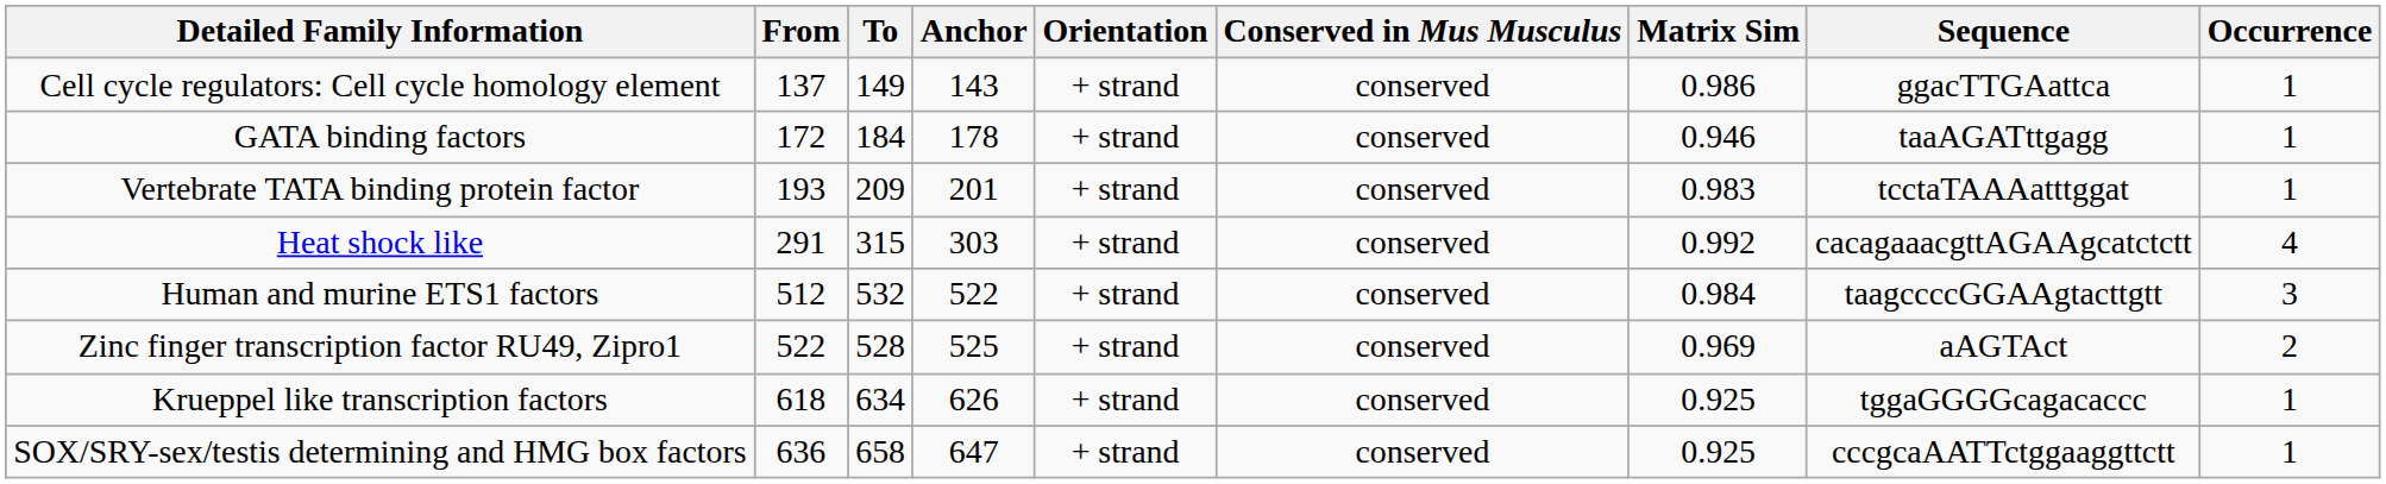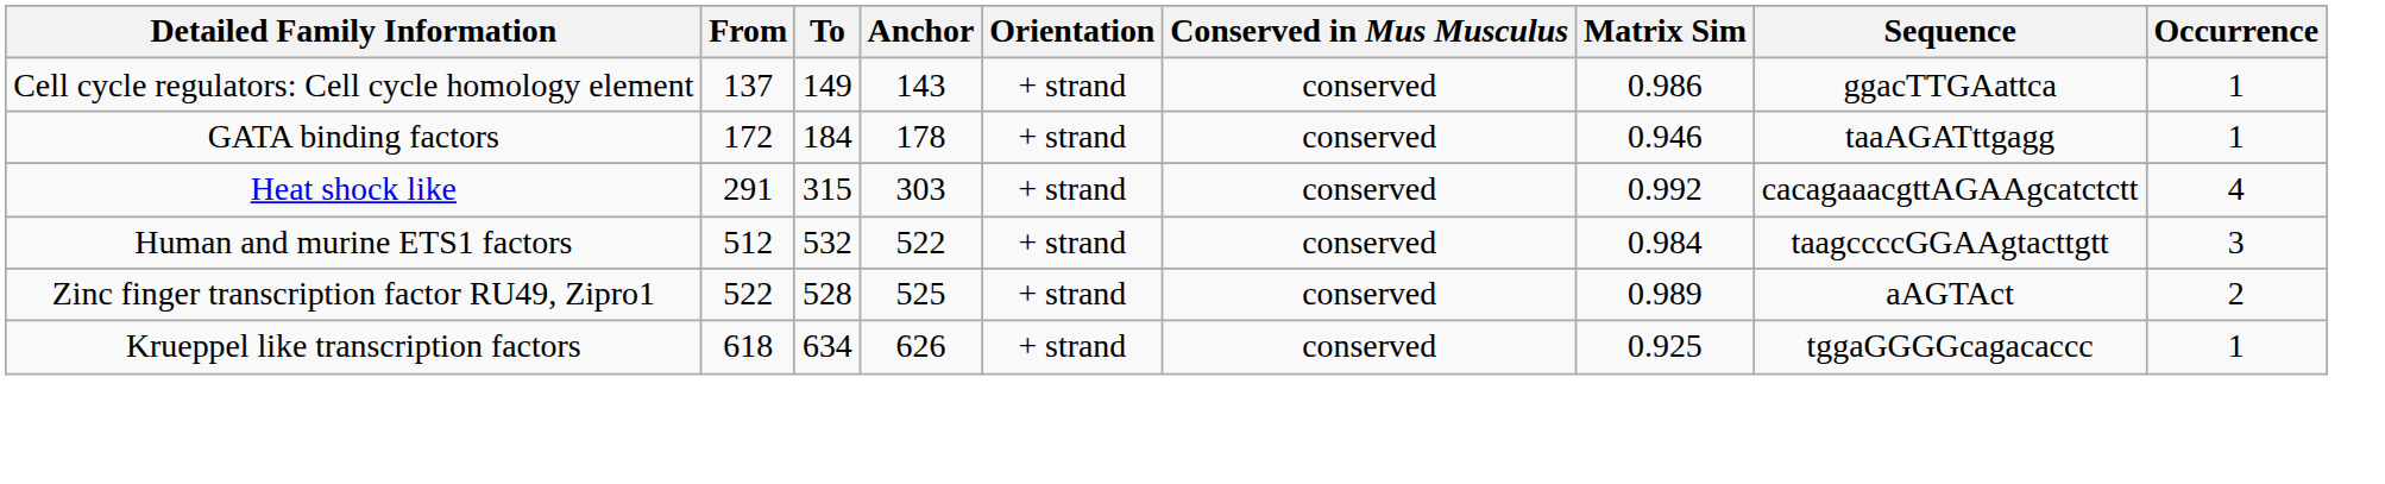 <table class="wikitable" style="text-align:center;">
 <tr>
 <th>Detailed Family Information</th>
 <th>From</th>
 <th>To</th>
 <th>Anchor</th>
 <th>Orientation</th>
 <th>Conserved in <em>Mus Musculus</em></th>
 <th>Matrix Sim</th>
 <th>Sequence</th>
 <th>Occurrence</th>
 </tr>
 <tr>
 <td>Cell cycle regulators: Cell cycle homology element</td>
 <td>137</td>
 <td>149</td>
 <td>143</td>
 <td>+ strand</td>
 <td>conserved</td>
 <td>0.986</td>
 <td>ggacTTGAattca</td>
 <td>1</td>
 </tr>
 <tr>
 <td>GATA binding factors</td>
 <td>172</td>
 <td>184</td>
 <td>178</td>
 <td>+ strand</td>
 <td>conserved</td>
 <td>0.946</td>
 <td>taaAGATttgagg</td>
 <td>1</td>
 </tr>
 <tr>
-<td>Vertebrate TATA binding protein factor</td>
-<td>193</td>
-<td>209</td>
-<td>201</td>
-<td>+ strand</td>
-<td>conserved</td>
-<td>0.983</td>
-<td>tcctaTAAAatttggat</td>
-<td>1</td>
-</tr>
-<tr>
 <td><a href='#'>Heat shock like</a></td>
 <td>291</td>
 <td>315</td>
 <td>303</td>
 <td>+ strand</td>
 <td>conserved</td>
 <td>0.992</td>
 <td>cacagaaacgttAGAAgcatctctt</td>
 <td>4</td>
 </tr>
 <tr>
 <td>Human and murine ETS1 factors</td>
 <td>512</td>
 <td>532</td>
 <td>522</td>
 <td>+ strand</td>
 <td>conserved</td>
 <td>0.984</td>
 <td>taagccccGGAAgtacttgtt</td>
 <td>3</td>
 </tr>
 <tr>
 <td>Zinc finger transcription factor RU49, Zipro1</td>
 <td>522</td>
 <td>528</td>
 <td>525</td>
 <td>+ strand</td>
 <td>conserved</td>
-<td>0.969</td>
+<td>0.989</td>
 <td>aAGTAct</td>
 <td>2</td>
 </tr>
 <tr>
 <td>Krueppel like transcription factors</td>
 <td>618</td>
 <td>634</td>
 <td>626</td>
 <td>+ strand</td>
 <td>conserved</td>
 <td>0.925</td>
 <td>tggaGGGGcagacaccc</td>
 <td>1</td>
 </tr>
-<tr>
-<td>SOX/SRY-sex/testis determining and HMG box factors</td>
-<td>636</td>
-<td>658</td>
-<td>647</td>
-<td>+ strand</td>
-<td>conserved</td>
-<td>0.925</td>
-<td>cccgcaAATTctggaaggttctt</td>
-<td>1</td>
-</tr>
 </table>
